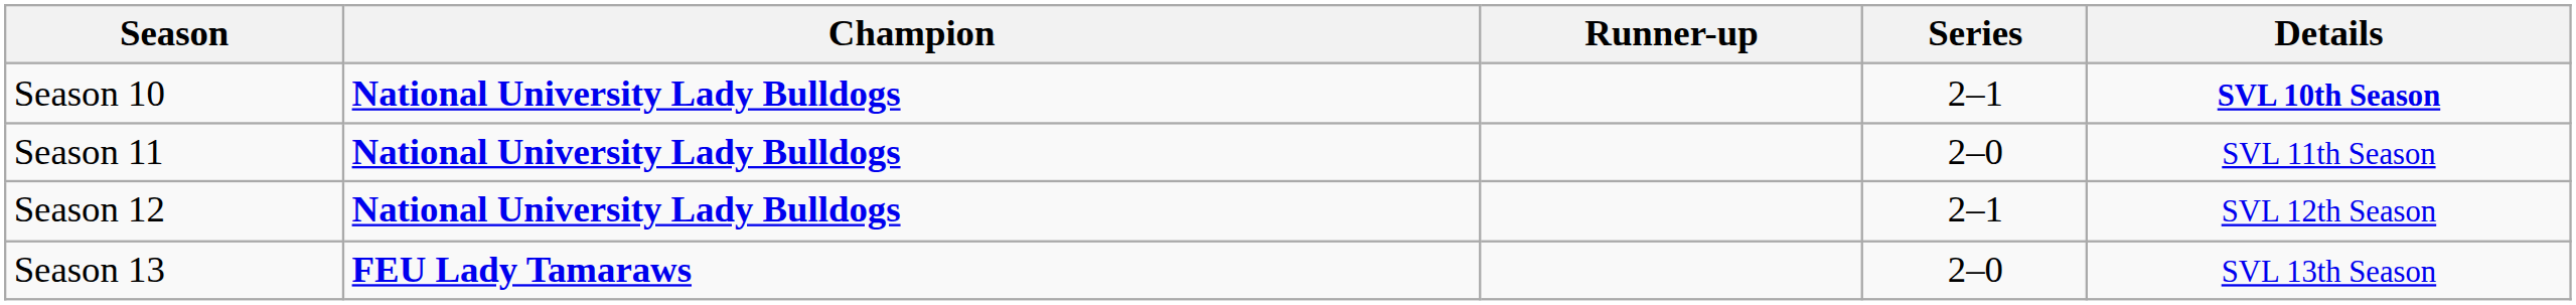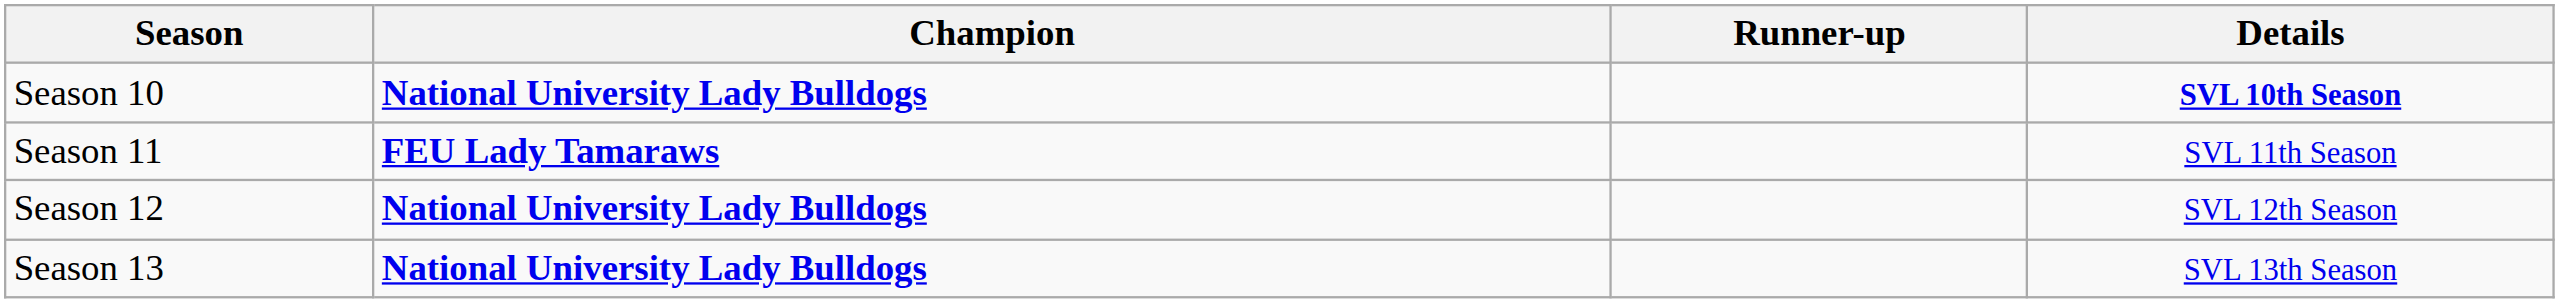 <table class="wikitable" style="width:70%">
 <tr>
 <th>Season</th>
 <th>Champion</th>
 <th>Runner-up</th>
-<th>Series</th>
 <th>Details</th>
 </tr>
 <tr>
 <td>Season 10</td>
 <td> <strong><a href='#'>National University Lady Bulldogs</a></strong></td>
 <td> </td>
-<td style="text-align:center">2–1</td>
 <td style="text-align:center"><strong><small><a href='#'>SVL 10th Season</a></small></strong></td>
 </tr>
 <tr>
 <td>Season 11</td>
-<td> <strong><a href='#'>National University Lady Bulldogs</a></strong></td>
+<td> <strong><a href='#'>FEU Lady Tamaraws</a></strong></td>
 <td> </td>
-<td style="text-align:center">2–0</td>
 <td style="text-align:center"><small><a href='#'>SVL 11th Season</a></small></td>
 </tr>
 <tr>
 <td>Season 12</td>
 <td> <strong><a href='#'>National University Lady Bulldogs</a></strong></td>
 <td> </td>
-<td style="text-align:center">2–1</td>
 <td style="text-align:center"><small><a href='#'>SVL 12th Season</a></small></td>
 </tr>
 <tr>
 <td>Season 13</td>
-<td> <strong><a href='#'>FEU Lady Tamaraws</a></strong></td>
+<td> <strong><a href='#'>National University Lady Bulldogs</a></strong></td>
 <td> </td>
-<td style="text-align:center">2–0</td>
 <td style="text-align:center"><small><a href='#'>SVL 13th Season</a></small></td>
 </tr>
 </table>
